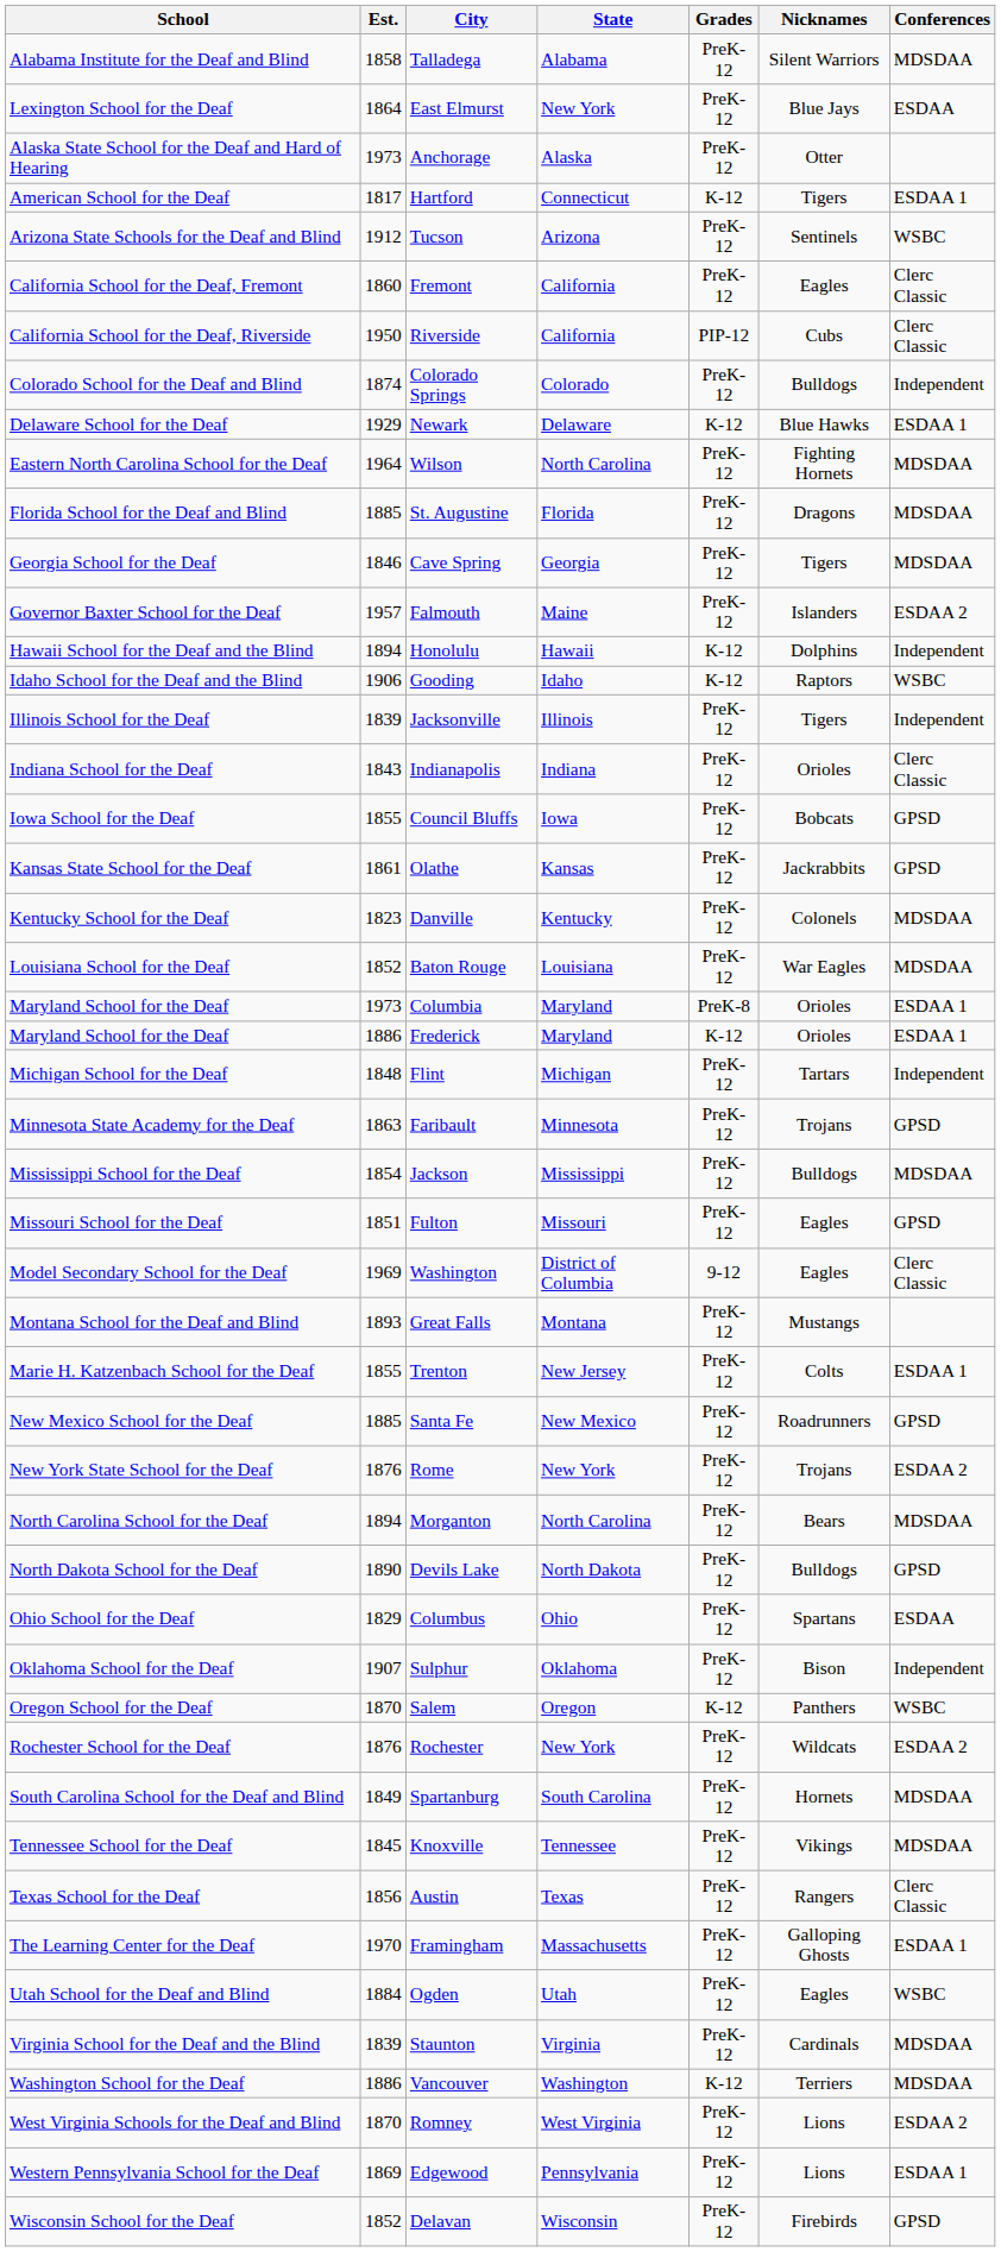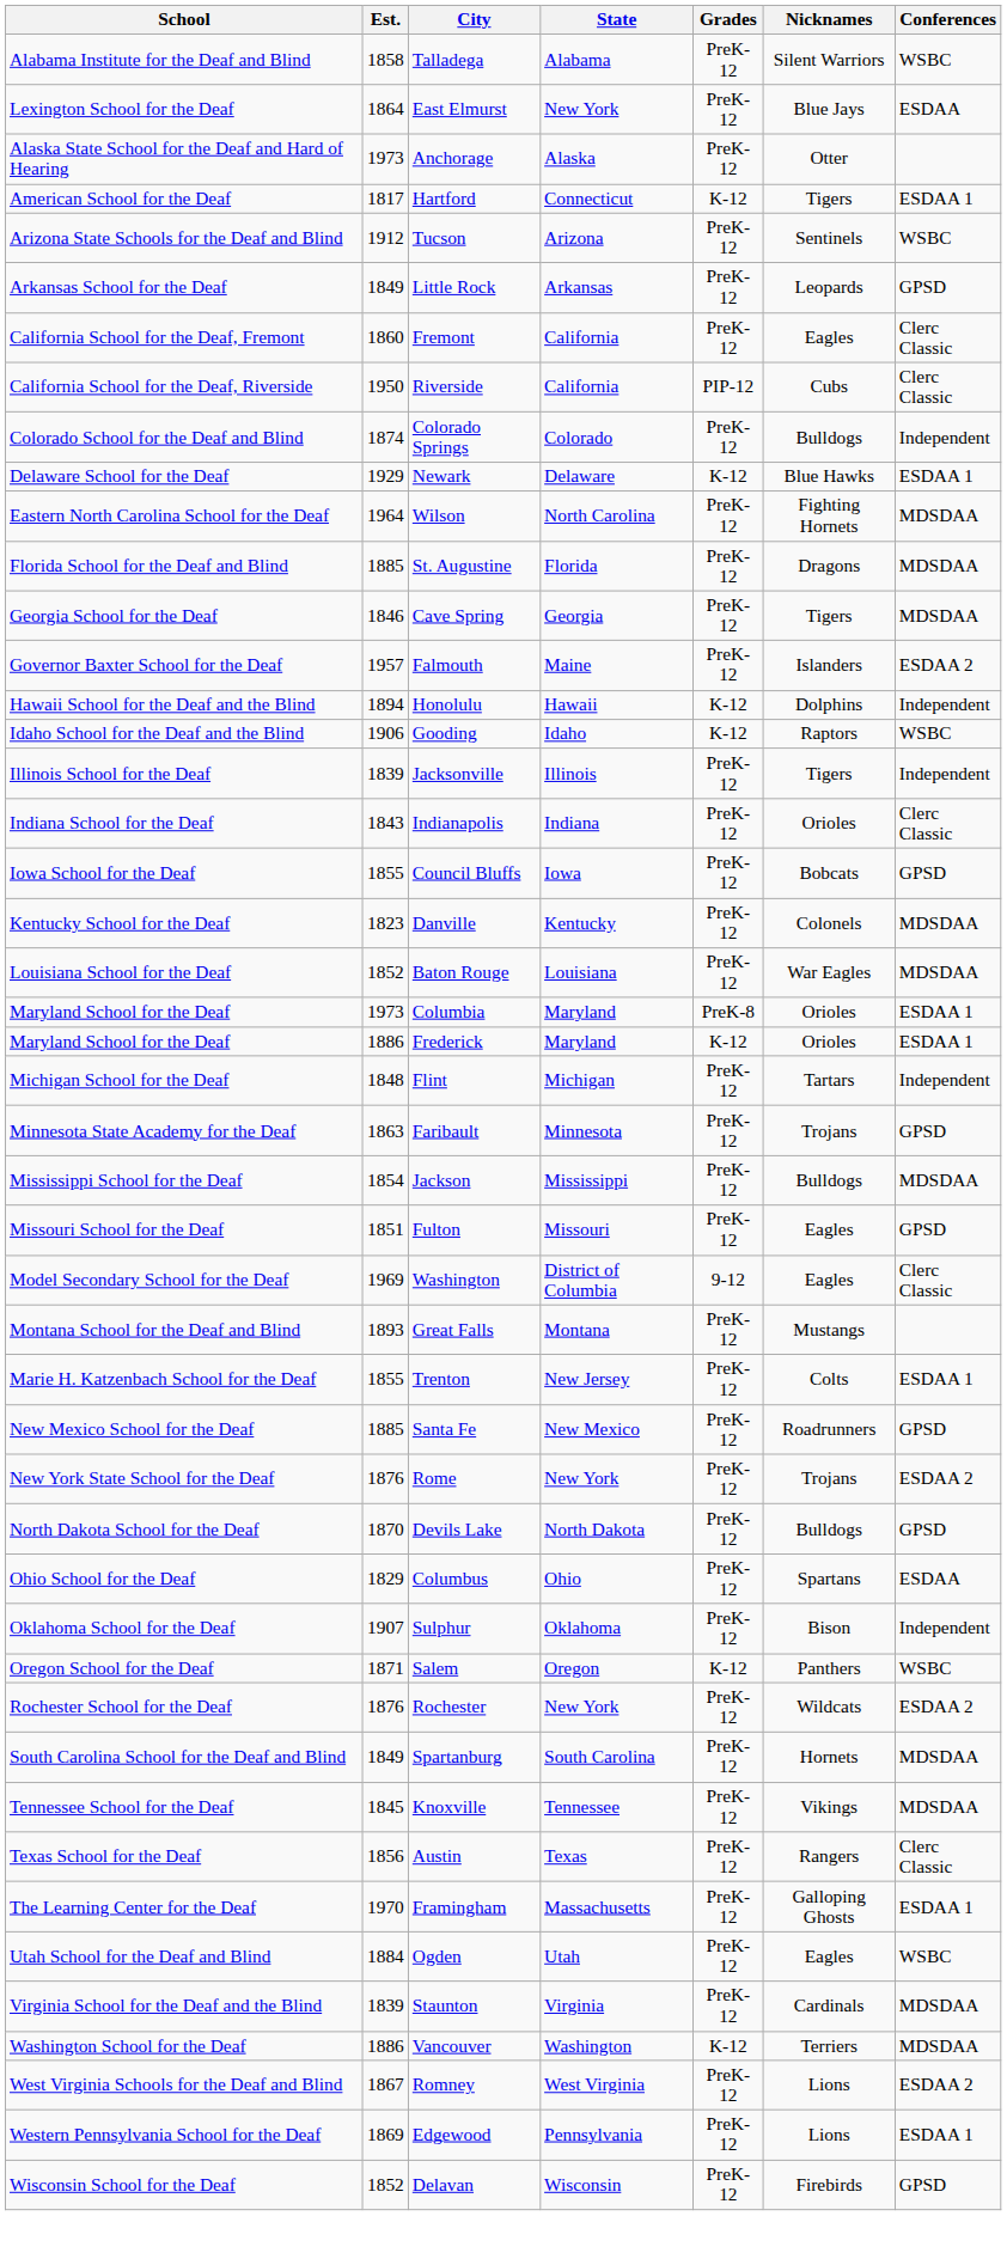 <table class="wikitable sortable">
 <tr>
 <th>School</th>
 <th>Est.</th>
 <th><a href='#'>City</a></th>
 <th><a href='#'>State</a></th>
 <th>Grades</th>
 <th>Nicknames</th>
 <th>Conferences</th>
 </tr>
 <tr>
 <td><a href='#'>Alabama Institute for the Deaf and Blind</a></td>
 <td align="center">1858</td>
 <td><a href='#'>Talladega</a></td>
 <td><a href='#'>Alabama</a></td>
 <td align="center">PreK-12</td>
 <td align="center">Silent Warriors</td>
-<td>MDSDAA</td>
+<td>WSBC</td>
 </tr>
 <tr>
 <td><a href='#'>Lexington School for the Deaf</a></td>
 <td align="center">1864</td>
 <td><a href='#'>East Elmurst</a></td>
 <td><a href='#'>New York</a></td>
 <td align="center">PreK-12</td>
 <td align="center">Blue Jays</td>
 <td>ESDAA</td>
 </tr>
 <tr>
 <td><a href='#'>Alaska State School for the Deaf and Hard of Hearing</a></td>
 <td align="center">1973</td>
 <td><a href='#'>Anchorage</a></td>
 <td><a href='#'>Alaska</a></td>
 <td align="center">PreK-12</td>
 <td align="center">Otter</td>
 <td></td>
 </tr>
 <tr>
 <td><a href='#'>American School for the Deaf</a></td>
 <td align="center">1817</td>
 <td><a href='#'>Hartford</a></td>
 <td><a href='#'>Connecticut</a></td>
 <td align="center">K-12</td>
 <td align="center">Tigers</td>
 <td>ESDAA 1</td>
 </tr>
 <tr>
 <td><a href='#'>Arizona State Schools for the Deaf and Blind</a></td>
 <td align="center">1912</td>
 <td><a href='#'>Tucson</a></td>
 <td><a href='#'>Arizona</a></td>
 <td align="center">PreK-12</td>
 <td align="center">Sentinels</td>
 <td>WSBC</td>
+</tr>
+<tr>
+<td><a href='#'>Arkansas School for the Deaf</a></td>
+<td align="center">1849</td>
+<td><a href='#'>Little Rock</a></td>
+<td><a href='#'>Arkansas</a></td>
+<td align="center">PreK-12</td>
+<td align="center">Leopards</td>
+<td>GPSD</td>
 </tr>
 <tr>
 <td><a href='#'>California School for the Deaf, Fremont</a></td>
 <td align="center">1860</td>
 <td><a href='#'>Fremont</a></td>
 <td><a href='#'>California</a></td>
 <td align="center">PreK-12</td>
 <td align="center">Eagles</td>
 <td>Clerc Classic</td>
 </tr>
 <tr>
 <td><a href='#'>California School for the Deaf, Riverside</a></td>
 <td align="center">1950</td>
 <td><a href='#'>Riverside</a></td>
 <td><a href='#'>California</a></td>
 <td align="center">PIP-12</td>
 <td align="center">Cubs</td>
 <td>Clerc Classic</td>
 </tr>
 <tr>
 <td><a href='#'>Colorado School for the Deaf and Blind</a></td>
 <td align="center">1874</td>
 <td><a href='#'>Colorado Springs</a></td>
 <td><a href='#'>Colorado</a></td>
 <td align="center">PreK-12</td>
 <td align="center">Bulldogs</td>
 <td>Independent</td>
 </tr>
 <tr>
 <td><a href='#'>Delaware School for the Deaf</a></td>
 <td align="center">1929</td>
 <td><a href='#'>Newark</a></td>
 <td><a href='#'>Delaware</a></td>
 <td align="center">K-12</td>
 <td align="center">Blue Hawks</td>
 <td>ESDAA 1</td>
 </tr>
 <tr>
 <td><a href='#'>Eastern North Carolina School for the Deaf</a></td>
 <td align="center">1964</td>
 <td><a href='#'>Wilson</a></td>
 <td><a href='#'>North Carolina</a></td>
 <td align="center">PreK-12</td>
 <td align="center">Fighting Hornets</td>
 <td>MDSDAA</td>
 </tr>
 <tr>
 <td><a href='#'>Florida School for the Deaf and Blind</a></td>
 <td align="center">1885</td>
 <td><a href='#'>St. Augustine</a></td>
 <td><a href='#'>Florida</a></td>
 <td align="center">PreK-12</td>
 <td align="center">Dragons</td>
 <td>MDSDAA</td>
 </tr>
 <tr>
 <td><a href='#'>Georgia School for the Deaf</a></td>
 <td align="center">1846</td>
 <td><a href='#'>Cave Spring</a></td>
 <td><a href='#'>Georgia</a></td>
 <td align="center">PreK-12</td>
 <td align="center">Tigers</td>
 <td>MDSDAA</td>
 </tr>
 <tr>
 <td><a href='#'>Governor Baxter School for the Deaf</a></td>
 <td align="center">1957</td>
 <td><a href='#'>Falmouth</a></td>
 <td><a href='#'>Maine</a></td>
 <td align="center">PreK-12</td>
 <td align="center">Islanders</td>
 <td>ESDAA 2</td>
 </tr>
 <tr>
 <td><a href='#'>Hawaii School for the Deaf and the Blind</a></td>
 <td align="center">1894</td>
 <td><a href='#'>Honolulu</a></td>
 <td><a href='#'>Hawaii</a></td>
 <td align="center">K-12</td>
 <td align="center">Dolphins</td>
 <td>Independent</td>
 </tr>
 <tr>
 <td><a href='#'>Idaho School for the Deaf and the Blind</a></td>
 <td align="center">1906</td>
 <td><a href='#'>Gooding</a></td>
 <td><a href='#'>Idaho</a></td>
 <td align="center">K-12</td>
 <td align="center">Raptors</td>
 <td>WSBC</td>
 </tr>
 <tr>
 <td><a href='#'>Illinois School for the Deaf</a></td>
 <td align="center">1839</td>
 <td><a href='#'>Jacksonville</a></td>
 <td><a href='#'>Illinois</a></td>
 <td align="center">PreK-12</td>
 <td align="center">Tigers</td>
 <td>Independent</td>
 </tr>
 <tr>
 <td><a href='#'>Indiana School for the Deaf</a></td>
 <td align="center">1843</td>
 <td><a href='#'>Indianapolis</a></td>
 <td><a href='#'>Indiana</a></td>
 <td align="center">PreK-12</td>
 <td align="center">Orioles</td>
 <td>Clerc Classic</td>
 </tr>
 <tr>
 <td><a href='#'>Iowa School for the Deaf</a></td>
 <td align="center">1855</td>
 <td><a href='#'>Council Bluffs</a></td>
 <td><a href='#'>Iowa</a></td>
 <td align="center">PreK-12</td>
 <td align="center">Bobcats</td>
-<td>GPSD</td>
-</tr>
-<tr>
-<td><a href='#'>Kansas State School for the Deaf</a></td>
-<td align="center">1861</td>
-<td><a href='#'>Olathe</a></td>
-<td><a href='#'>Kansas</a></td>
-<td align="center">PreK-12</td>
-<td align="center">Jackrabbits</td>
 <td>GPSD</td>
 </tr>
 <tr>
 <td><a href='#'>Kentucky School for the Deaf</a></td>
 <td align="center">1823</td>
 <td><a href='#'>Danville</a></td>
 <td><a href='#'>Kentucky</a></td>
 <td align="center">PreK-12</td>
 <td align="center">Colonels</td>
 <td>MDSDAA</td>
 </tr>
 <tr>
 <td><a href='#'>Louisiana School for the Deaf</a></td>
 <td align="center">1852</td>
 <td><a href='#'>Baton Rouge</a></td>
 <td><a href='#'>Louisiana</a></td>
 <td align="center">PreK-12</td>
 <td align="center">War Eagles</td>
 <td>MDSDAA</td>
 </tr>
 <tr>
 <td><a href='#'>Maryland School for the Deaf</a></td>
 <td align="center">1973</td>
 <td><a href='#'>Columbia</a></td>
 <td><a href='#'>Maryland</a></td>
 <td align="center">PreK-8</td>
 <td align="center">Orioles</td>
 <td>ESDAA 1</td>
 </tr>
 <tr>
 <td><a href='#'>Maryland School for the Deaf</a></td>
 <td align="center">1886</td>
 <td><a href='#'>Frederick</a></td>
 <td><a href='#'>Maryland</a></td>
 <td align="center">K-12</td>
 <td align="center">Orioles</td>
 <td>ESDAA 1</td>
 </tr>
 <tr>
 <td><a href='#'>Michigan School for the Deaf</a></td>
 <td align="center">1848</td>
 <td><a href='#'>Flint</a></td>
 <td><a href='#'>Michigan</a></td>
 <td align="center">PreK-12</td>
 <td align="center">Tartars</td>
 <td>Independent</td>
 </tr>
 <tr>
 <td><a href='#'>Minnesota State Academy for the Deaf</a></td>
 <td align="center">1863</td>
 <td><a href='#'>Faribault</a></td>
 <td><a href='#'>Minnesota</a></td>
 <td align="center">PreK-12</td>
 <td align="center">Trojans</td>
 <td>GPSD</td>
 </tr>
 <tr>
 <td><a href='#'>Mississippi School for the Deaf</a></td>
 <td align="center">1854</td>
 <td><a href='#'>Jackson</a></td>
 <td><a href='#'>Mississippi</a></td>
 <td align="center">PreK-12</td>
 <td align="center">Bulldogs</td>
 <td>MDSDAA</td>
 </tr>
 <tr>
 <td><a href='#'>Missouri School for the Deaf</a></td>
 <td align="center">1851</td>
 <td><a href='#'>Fulton</a></td>
 <td><a href='#'>Missouri</a></td>
 <td align="center">PreK-12</td>
 <td align="center">Eagles</td>
 <td>GPSD</td>
 </tr>
 <tr>
 <td><a href='#'>Model Secondary School for the Deaf</a></td>
 <td align="center">1969</td>
 <td><a href='#'>Washington</a></td>
 <td><a href='#'>District of Columbia</a></td>
 <td align="center">9-12</td>
 <td align="center">Eagles</td>
 <td>Clerc Classic</td>
 </tr>
 <tr>
 <td><a href='#'>Montana School for the Deaf and Blind</a></td>
 <td align="center">1893</td>
 <td><a href='#'>Great Falls</a></td>
 <td><a href='#'>Montana</a></td>
 <td align="center">PreK-12</td>
 <td align="center">Mustangs</td>
 <td></td>
 </tr>
 <tr>
 <td><a href='#'>Marie H. Katzenbach School for the Deaf</a></td>
 <td align="center">1855</td>
 <td><a href='#'>Trenton</a></td>
 <td><a href='#'>New Jersey</a></td>
 <td align="center">PreK-12</td>
 <td align="center">Colts</td>
 <td>ESDAA 1</td>
 </tr>
 <tr>
 <td><a href='#'>New Mexico School for the Deaf</a></td>
 <td align="center">1885</td>
 <td><a href='#'>Santa Fe</a></td>
 <td><a href='#'>New Mexico</a></td>
 <td align="center">PreK-12</td>
 <td align="center">Roadrunners</td>
 <td>GPSD</td>
 </tr>
 <tr>
 <td><a href='#'>New York State School for the Deaf</a></td>
 <td align="center">1876</td>
 <td><a href='#'>Rome</a></td>
 <td><a href='#'>New York</a></td>
 <td align="center">PreK-12</td>
 <td align="center">Trojans</td>
 <td>ESDAA 2</td>
 </tr>
 <tr>
-<td><a href='#'>North Carolina School for the Deaf</a></td>
-<td align="center">1894</td>
-<td><a href='#'>Morganton</a></td>
-<td><a href='#'>North Carolina</a></td>
-<td align="center">PreK-12</td>
-<td align="center">Bears</td>
-<td>MDSDAA</td>
-</tr>
-<tr>
 <td><a href='#'>North Dakota School for the Deaf</a></td>
-<td align="center">1890</td>
+<td align="center">1870</td>
 <td><a href='#'>Devils Lake</a></td>
 <td><a href='#'>North Dakota</a></td>
 <td align="center">PreK-12</td>
 <td align="center">Bulldogs</td>
 <td>GPSD</td>
 </tr>
 <tr>
 <td><a href='#'>Ohio School for the Deaf</a></td>
 <td align="center">1829</td>
 <td><a href='#'>Columbus</a></td>
 <td><a href='#'>Ohio</a></td>
 <td align="center">PreK-12</td>
 <td align="center">Spartans</td>
 <td>ESDAA</td>
 </tr>
 <tr>
 <td><a href='#'>Oklahoma School for the Deaf</a></td>
 <td align="center">1907</td>
 <td><a href='#'>Sulphur</a></td>
 <td><a href='#'>Oklahoma</a></td>
 <td align="center">PreK-12</td>
 <td align="center">Bison</td>
 <td>Independent</td>
 </tr>
 <tr>
 <td><a href='#'>Oregon School for the Deaf</a></td>
-<td align="center">1870</td>
+<td align="center">1871</td>
 <td><a href='#'>Salem</a></td>
 <td><a href='#'>Oregon</a></td>
 <td align="center">K-12</td>
 <td align="center">Panthers</td>
 <td>WSBC</td>
 </tr>
 <tr>
 <td><a href='#'>Rochester School for the Deaf</a></td>
 <td align="center">1876</td>
 <td><a href='#'>Rochester</a></td>
 <td><a href='#'>New York</a></td>
 <td align="center">PreK-12</td>
 <td align="center">Wildcats</td>
 <td>ESDAA 2</td>
 </tr>
 <tr>
 <td><a href='#'>South Carolina School for the Deaf and Blind</a></td>
 <td align="center">1849</td>
 <td><a href='#'>Spartanburg</a></td>
 <td><a href='#'>South Carolina</a></td>
 <td align="center">PreK-12</td>
 <td align="center">Hornets</td>
 <td>MDSDAA</td>
 </tr>
 <tr>
 <td><a href='#'>Tennessee School for the Deaf</a></td>
 <td align="center">1845</td>
 <td><a href='#'>Knoxville</a></td>
 <td><a href='#'>Tennessee</a></td>
 <td align="center">PreK-12</td>
 <td align="center">Vikings</td>
 <td>MDSDAA</td>
 </tr>
 <tr>
 <td><a href='#'>Texas School for the Deaf</a></td>
 <td align="center">1856</td>
 <td><a href='#'>Austin</a></td>
 <td><a href='#'>Texas</a></td>
 <td align="center">PreK-12</td>
 <td align="center">Rangers</td>
 <td>Clerc Classic</td>
 </tr>
 <tr>
 <td><a href='#'>The Learning Center for the Deaf</a></td>
 <td align="center">1970</td>
 <td><a href='#'>Framingham</a></td>
 <td><a href='#'>Massachusetts</a></td>
 <td align="center">PreK-12</td>
 <td align="center">Galloping Ghosts</td>
 <td>ESDAA 1</td>
 </tr>
 <tr>
 <td><a href='#'>Utah School for the Deaf and Blind</a></td>
 <td align="center">1884</td>
 <td><a href='#'>Ogden</a></td>
 <td><a href='#'>Utah</a></td>
 <td align="center">PreK-12</td>
 <td align="center">Eagles</td>
 <td>WSBC</td>
 </tr>
 <tr>
 <td><a href='#'>Virginia School for the Deaf and the Blind</a></td>
 <td align="center">1839</td>
 <td><a href='#'>Staunton</a></td>
 <td><a href='#'>Virginia</a></td>
 <td align="center">PreK-12</td>
 <td align="center">Cardinals</td>
 <td>MDSDAA</td>
 </tr>
 <tr>
 <td><a href='#'>Washington School for the Deaf</a></td>
 <td align="center">1886</td>
 <td><a href='#'>Vancouver</a></td>
 <td><a href='#'>Washington</a></td>
 <td align="center">K-12</td>
 <td align="center">Terriers</td>
 <td>MDSDAA</td>
 </tr>
 <tr>
 <td><a href='#'>West Virginia Schools for the Deaf and Blind</a></td>
-<td align="center">1870</td>
+<td align="center">1867</td>
 <td><a href='#'>Romney</a></td>
 <td><a href='#'>West Virginia</a></td>
 <td align="center">PreK-12</td>
 <td align="center">Lions</td>
 <td>ESDAA 2</td>
 </tr>
 <tr>
 <td><a href='#'>Western Pennsylvania School for the Deaf</a></td>
 <td align="center">1869</td>
 <td><a href='#'>Edgewood</a></td>
 <td><a href='#'>Pennsylvania</a></td>
 <td align="center">PreK-12</td>
 <td align="center">Lions</td>
 <td>ESDAA 1</td>
 </tr>
 <tr>
 <td><a href='#'>Wisconsin School for the Deaf</a></td>
 <td align="center">1852</td>
 <td><a href='#'>Delavan</a></td>
 <td><a href='#'>Wisconsin</a></td>
 <td align="center">PreK-12</td>
 <td align="center">Firebirds</td>
 <td>GPSD</td>
 </tr>
 </table>
